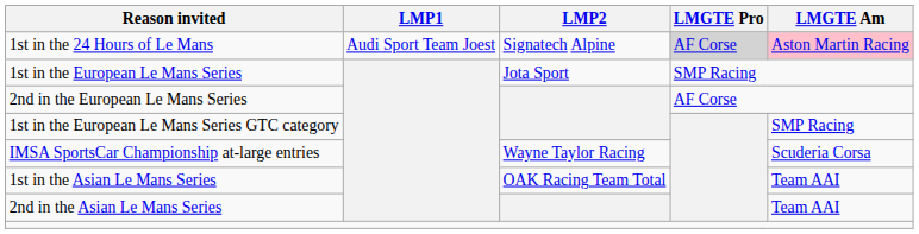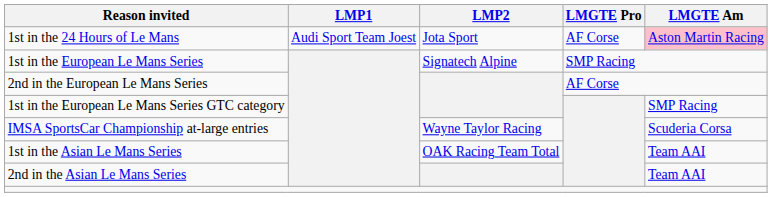 <table class="wikitable" style="font-size: 85%;">
 <tr>
 <th scope="col">Reason invited</th>
 <th scope="col"><a href='#'>LMP1</a></th>
 <th scope="col"><a href='#'>LMP2</a></th>
 <th scope="col"><a href='#'>LMGTE</a> Pro</th>
 <th scope="col"><a href='#'>LMGTE</a> Am</th>
 </tr>
 <tr>
 <td>1st in the <a href='#'>24 Hours of Le Mans</a></td>
 <td> <a href='#'>Audi Sport Team Joest</a></td>
-<td> <a href='#'>Signatech</a> <a href='#'>Alpine</a></td>
-<td style="background: lightgrey;"> <a href='#'>AF Corse</a></td>
+<td> <a href='#'>Jota Sport</a></td>
+<td> <a href='#'>AF Corse</a></td>
 <td style="background: pink;"> <a href='#'>Aston Martin Racing</a></td>
 </tr>
 <tr>
 <td>1st in the <a href='#'>European Le Mans Series</a></td>
 <th rowspan=6></th>
-<td> <a href='#'>Jota Sport</a></td>
+<td> <a href='#'>Signatech</a> <a href='#'>Alpine</a></td>
 <td colspan=2> <a href='#'>SMP Racing</a></td>
 </tr>
 <tr>
 <td>2nd in the European Le Mans Series</td>
 <th rowspan=2></th>
 <td colspan=2> <a href='#'>AF Corse</a></td>
 </tr>
 <tr>
 <td>1st in the European Le Mans Series GTC category</td>
 <th rowspan=4></th>
 <td> <a href='#'>SMP Racing</a></td>
 </tr>
 <tr>
 <td><a href='#'>IMSA SportsCar Championship</a> at-large entries</td>
 <td> <a href='#'>Wayne Taylor Racing</a></td>
 <td> <a href='#'>Scuderia Corsa</a></td>
 </tr>
 <tr>
 <td>1st in the <a href='#'>Asian Le Mans Series</a></td>
 <td> <a href='#'>OAK Racing Team Total</a></td>
 <td> <a href='#'>Team AAI</a></td>
 </tr>
 <tr>
 <td>2nd in the <a href='#'>Asian Le Mans Series</a></td>
 <th></th>
 <td> <a href='#'>Team AAI</a></td>
 </tr>
 <tr>
 <td colspan="5"></td>
 </tr>
 </table>
